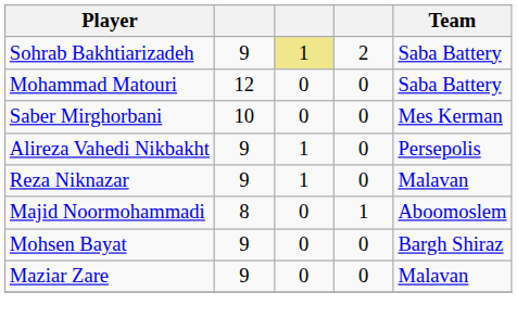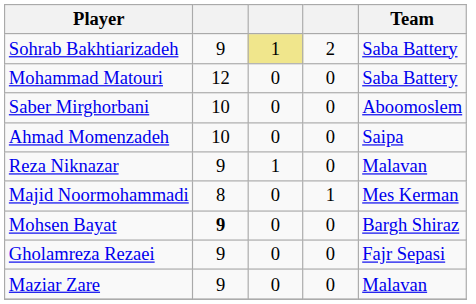 <table class="wikitable sortable" style="text-align: center;">
 <tr>
 <th wight=200>Player</th>
 <th width=40></th>
 <th width=40></th>
 <th width=40></th>
 <th wight=180>Team</th>
 </tr>
 <tr>
 <td style="text-align:left"> <a href='#'>Sohrab Bakhtiarizadeh</a></td>
 <td>9</td>
 <td style="background: khaki;">1</td>
 <td>2</td>
 <td style="text-align:left"><a href='#'>Saba Battery</a></td>
 </tr>
 <tr>
 <td style="text-align:left"> <a href='#'>Mohammad Matouri</a></td>
 <td>12</td>
 <td>0</td>
 <td>0</td>
 <td style="text-align:left"><a href='#'>Saba Battery</a></td>
 </tr>
 <tr>
 <td style="text-align:left"> <a href='#'>Saber Mirghorbani</a></td>
 <td>10</td>
 <td>0</td>
 <td>0</td>
-<td style="text-align:left"><a href='#'>Mes Kerman</a></td>
+<td style="text-align:left"><a href='#'>Aboomoslem</a></td>
 </tr>
 <tr>
-<td style="text-align:left"> <a href='#'>Alireza Vahedi Nikbakht</a></td>
-<td>9</td>
-<td>1</td>
+<td style="text-align:left"> <a href='#'>Ahmad Momenzadeh</a></td>
+<td>10</td>
 <td>0</td>
-<td style="text-align:left"><a href='#'>Persepolis</a></td>
+<td>0</td>
+<td style="text-align:left"><a href='#'>Saipa</a></td>
 </tr>
 <tr>
 <td style="text-align:left"> <a href='#'>Reza Niknazar</a></td>
 <td>9</td>
 <td>1</td>
 <td>0</td>
 <td style="text-align:left"><a href='#'>Malavan</a></td>
 </tr>
 <tr>
 <td style="text-align:left"> <a href='#'>Majid Noormohammadi</a></td>
 <td>8</td>
 <td>0</td>
 <td>1</td>
-<td style="text-align:left"><a href='#'>Aboomoslem</a></td>
+<td style="text-align:left"><a href='#'>Mes Kerman</a></td>
 </tr>
 <tr>
 <td style="text-align:left"> <a href='#'>Mohsen Bayat</a></td>
+<td><strong>9</strong></td>
+<td>0</td>
+<td>0</td>
+<td style="text-align:left"><a href='#'>Bargh Shiraz</a></td>
+</tr>
+<tr>
+<td style="text-align:left"> <a href='#'>Gholamreza Rezaei</a></td>
 <td>9</td>
 <td>0</td>
 <td>0</td>
-<td style="text-align:left"><a href='#'>Bargh Shiraz</a></td>
+<td style="text-align:left"><a href='#'>Fajr Sepasi</a></td>
 </tr>
 <tr>
 <td style="text-align:left"> <a href='#'>Maziar Zare</a></td>
 <td>9</td>
 <td>0</td>
 <td>0</td>
 <td style="text-align:left"><a href='#'>Malavan</a></td>
 </tr>
 <tr>
 </tr>
 </table>
